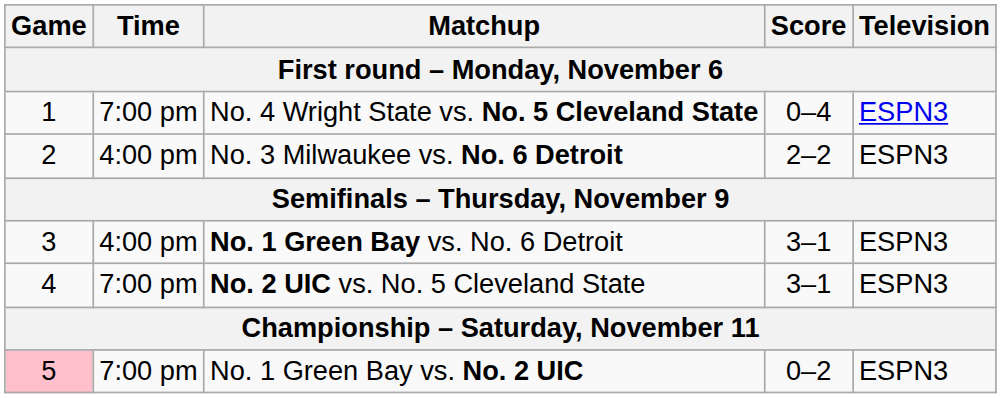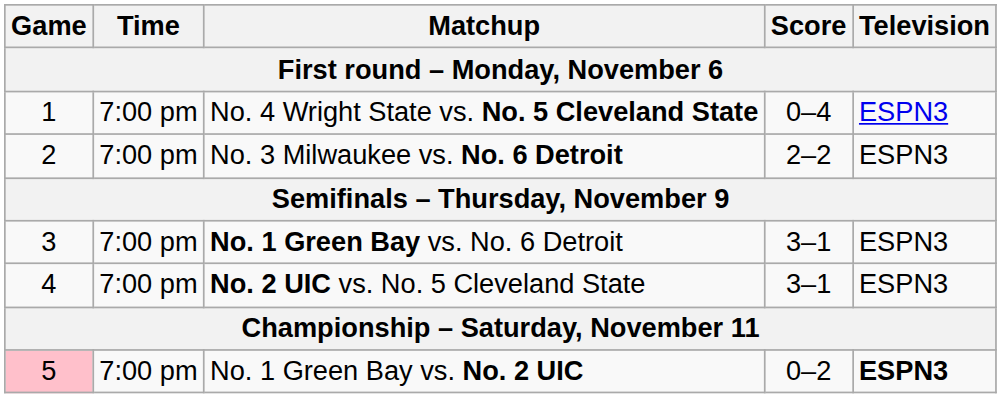 <table class="wikitable">
 <tr>
 <th>Game</th>
 <th>Time</th>
 <th>Matchup</th>
 <th>Score</th>
 <th>Television</th>
 </tr>
 <tr>
 <th colspan=5>First round – Monday, November 6</th>
 </tr>
 <tr>
 <td align=center>1</td>
 <td>7:00 pm</td>
 <td>No. 4 Wright State vs. <strong>No. 5 Cleveland State</strong></td>
 <td align=center>0–4</td>
 <td><a href='#'>ESPN3</a></td>
 </tr>
 <tr>
 <td align=center>2</td>
-<td>4:00 pm</td>
+<td>7:00 pm</td>
 <td>No. 3 Milwaukee vs. <strong>No. 6 Detroit</strong></td>
 <td align=center>2–2 </td>
 <td>ESPN3</td>
 </tr>
 <tr>
 <th colspan=5>Semifinals – Thursday, November 9</th>
 </tr>
 <tr>
 <td align=center>3</td>
-<td>4:00 pm</td>
+<td>7:00 pm</td>
 <td><strong>No. 1 Green Bay</strong> vs. No. 6 Detroit</td>
 <td align=center>3–1</td>
 <td>ESPN3</td>
 </tr>
 <tr>
 <td align=center>4</td>
 <td>7:00 pm</td>
 <td><strong>No. 2 UIC</strong> vs. No. 5 Cleveland State</td>
 <td align=center>3–1</td>
 <td>ESPN3</td>
 </tr>
 <tr>
 <th colspan=5>Championship – Saturday, November 11</th>
 </tr>
 <tr>
 <td align=center style="background: pink;">5</td>
 <td>7:00 pm</td>
 <td>No. 1 Green Bay vs. <strong>No. 2 UIC</strong></td>
 <td align=center>0–2</td>
-<td>ESPN3</td>
+<td><strong>ESPN3</strong></td>
 </tr>
 </table>
